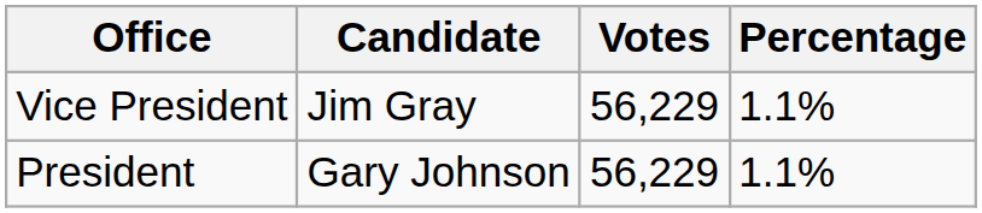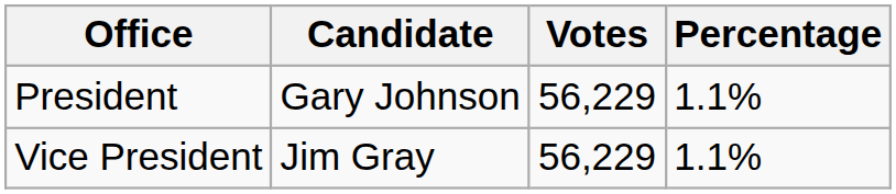 <table class="wikitable">
 <tr>
 <th>Office</th>
 <th>Candidate</th>
 <th>Votes</th>
 <th>Percentage</th>
 </tr>
 <tr>
+<td>President</td>
+<td>Gary Johnson</td>
+<td>56,229</td>
+<td>1.1%</td>
+</tr>
+<tr>
 <td>Vice President</td>
 <td>Jim Gray</td>
 <td>56,229</td>
 <td>1.1%</td>
 </tr>
-<tr>
-<td>President</td>
-<td>Gary Johnson</td>
-<td>56,229</td>
-<td>1.1%</td>
-</tr>
 </table>
